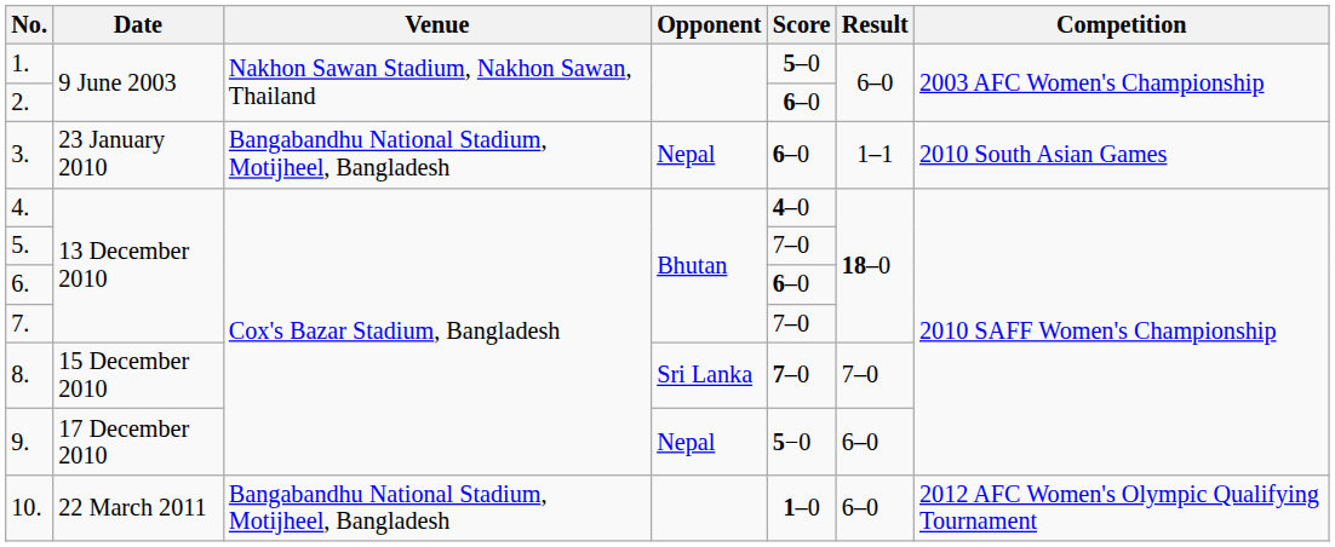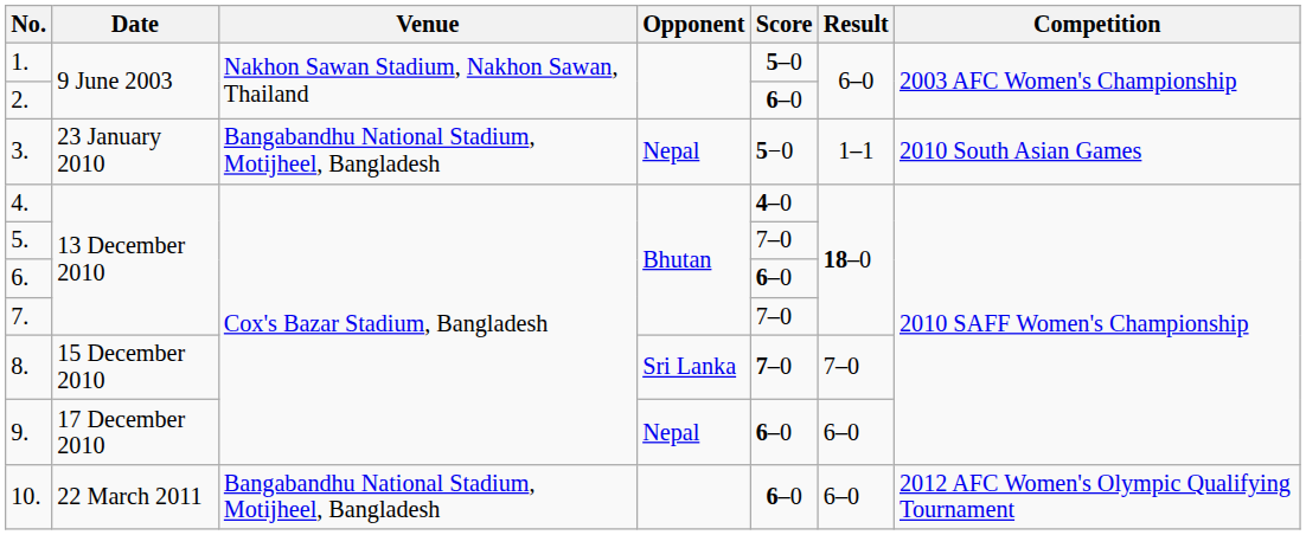 <table class="wikitable">
 <tr>
 <th>No.</th>
 <th>Date</th>
 <th>Venue</th>
 <th>Opponent</th>
 <th>Score</th>
 <th>Result</th>
 <th>Competition</th>
 </tr>
 <tr>
 <td>1.</td>
 <td rowspan=2>9 June 2003</td>
 <td rowspan=2><a href='#'>Nakhon Sawan Stadium</a>, <a href='#'>Nakhon Sawan</a>, Thailand</td>
 <td rowspan=2></td>
 <td align=center><strong>5</strong>–0</td>
 <td rowspan=2 align=center>6–0</td>
 <td rowspan=2><a href='#'>2003 AFC Women's Championship</a></td>
 </tr>
 <tr>
 <td>2.</td>
 <td align=center><strong>6</strong>–0</td>
 </tr>
 <tr>
 <td>3.</td>
 <td>23 January 2010</td>
 <td><a href='#'>Bangabandhu National Stadium</a>, <a href='#'>Motijheel</a>, Bangladesh</td>
 <td><a href='#'>Nepal</a></td>
-<td><strong>6</strong>–0</td>
+<td><strong>5</strong>−0</td>
 <td align=center>1–1</td>
 <td><a href='#'>2010 South Asian Games</a></td>
 </tr>
 <tr>
 <td>4.</td>
 <td rowspan="4">13 December 2010</td>
 <td rowspan="6"><a href='#'>Cox's Bazar Stadium</a>, Bangladesh</td>
 <td rowspan="4"><a href='#'>Bhutan</a></td>
 <td><strong>4</strong>–0</td>
 <td rowspan="4"><strong>18</strong>–0</td>
 <td rowspan="6"><a href='#'>2010 SAFF Women's Championship</a></td>
 </tr>
 <tr>
 <td>5.</td>
 <td>7–0</td>
 </tr>
 <tr>
 <td>6.</td>
 <td><strong>6</strong>–0</td>
 </tr>
 <tr>
 <td>7.</td>
 <td>7–0</td>
 </tr>
 <tr>
 <td>8.</td>
 <td>15 December 2010</td>
 <td><a href='#'>Sri Lanka</a></td>
 <td><strong>7</strong>–0</td>
 <td>7–0</td>
 </tr>
 <tr>
 <td>9.</td>
 <td>17 December 2010</td>
 <td><a href='#'>Nepal</a></td>
-<td><strong>5</strong>−0</td>
+<td><strong>6</strong>–0</td>
 <td>6–0</td>
 </tr>
 <tr>
 <td>10.</td>
 <td>22 March 2011</td>
 <td><a href='#'>Bangabandhu National Stadium</a>, <a href='#'>Motijheel</a>, Bangladesh</td>
 <td></td>
-<td align=center><strong>1</strong>–0</td>
+<td align=center><strong>6</strong>–0</td>
 <td>6–0</td>
 <td><a href='#'>2012 AFC Women's Olympic Qualifying Tournament</a></td>
 </tr>
 </table>
